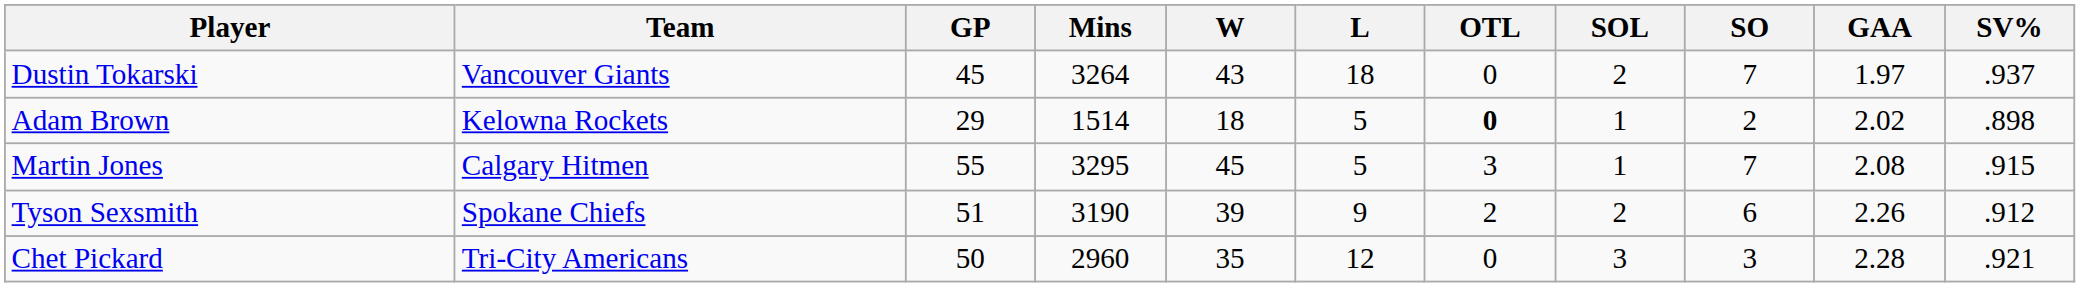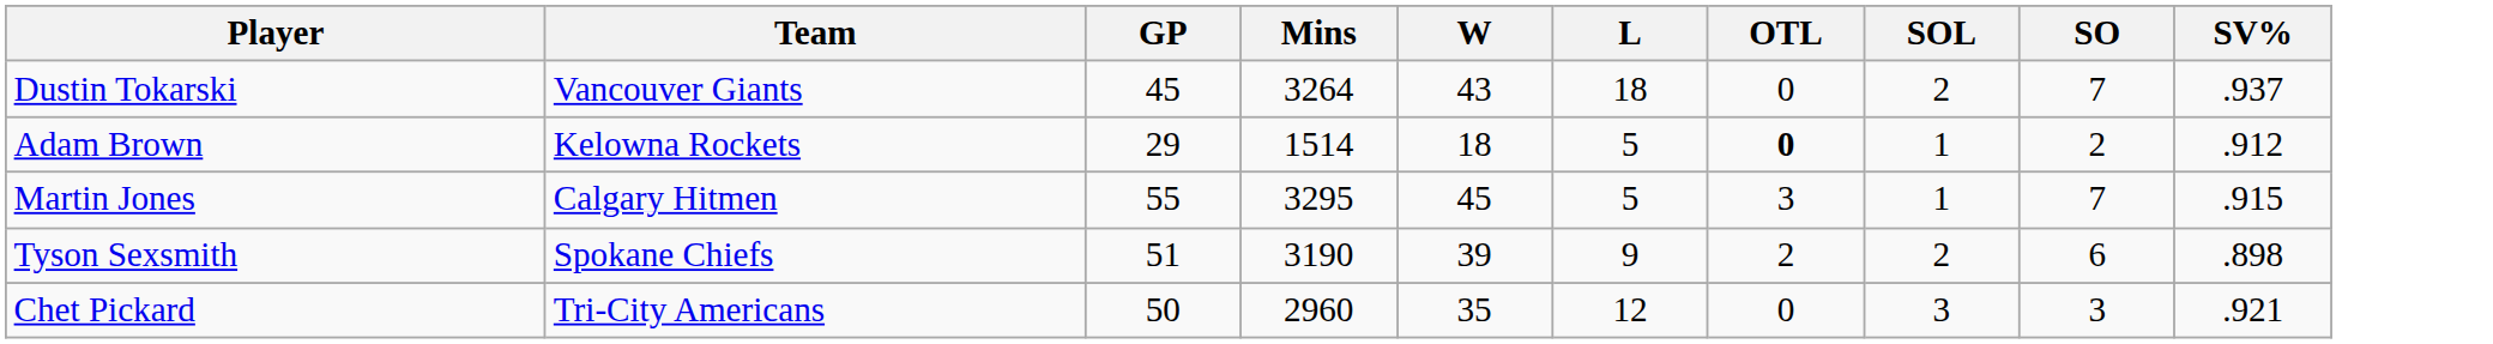 <table class="wikitable sortable" style="text-align: center">
 <tr>
 <td class="unsortable" align=center bgcolor=#F2F2F2 style="width: 15em"><strong>Player</strong> </td>
 <th style="width: 15em">Team</th>
 <th style="width:  4em">GP</th>
 <th style="width:  4em">Mins</th>
 <th style="width:  4em">W</th>
 <th style="width:  4em">L</th>
 <th style="width:  4em">OTL</th>
 <th style="width:  4em">SOL</th>
 <th style="width:  4em">SO</th>
-<th style="width:  4em">GAA</th>
 <th style="width:  4em">SV%</th>
 </tr>
 <tr>
 <td align=left><a href='#'>Dustin Tokarski</a></td>
 <td align=left><a href='#'>Vancouver Giants</a></td>
 <td> 45</td>
 <td> 3264</td>
 <td> 43</td>
 <td> 18</td>
 <td> 0</td>
 <td> 2</td>
 <td> 7</td>
-<td> 1.97</td>
 <td> .937</td>
 </tr>
 <tr>
 <td align=left><a href='#'>Adam Brown</a></td>
 <td align=left><a href='#'>Kelowna Rockets</a></td>
 <td> 29</td>
 <td> 1514</td>
 <td> 18</td>
 <td> 5</td>
 <td><strong> 0</strong></td>
 <td> 1</td>
 <td> 2</td>
-<td> 2.02</td>
-<td> .898</td>
+<td> .912</td>
 </tr>
 <tr>
 <td align=left><a href='#'>Martin Jones</a></td>
 <td align=left><a href='#'>Calgary Hitmen</a></td>
 <td> 55</td>
 <td> 3295</td>
 <td> 45</td>
 <td> 5</td>
 <td> 3</td>
 <td> 1</td>
 <td> 7</td>
-<td> 2.08</td>
 <td> .915</td>
 </tr>
 <tr>
 <td align=left><a href='#'>Tyson Sexsmith</a></td>
 <td align=left><a href='#'>Spokane Chiefs</a></td>
 <td> 51</td>
 <td> 3190</td>
 <td> 39</td>
 <td> 9</td>
 <td> 2</td>
 <td> 2</td>
 <td> 6</td>
-<td> 2.26</td>
-<td> .912</td>
+<td> .898</td>
 </tr>
 <tr>
 <td align=left><a href='#'>Chet Pickard</a></td>
 <td align=left><a href='#'>Tri-City Americans</a></td>
 <td> 50</td>
 <td> 2960</td>
 <td> 35</td>
 <td> 12</td>
 <td> 0</td>
 <td> 3</td>
 <td> 3</td>
-<td> 2.28</td>
 <td> .921</td>
 </tr>
 </table>
